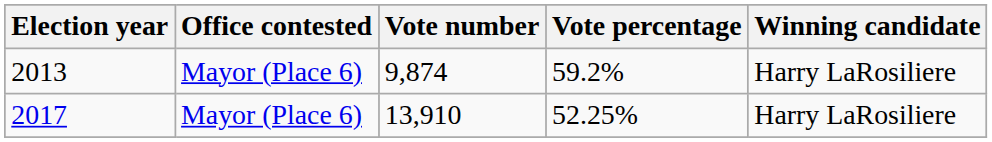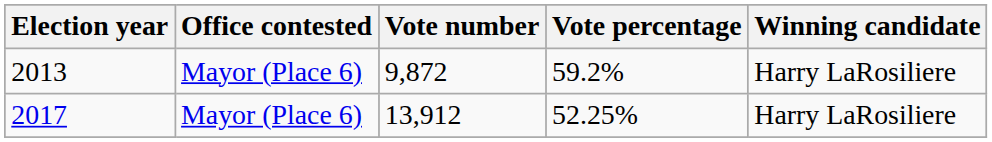 <table class="wikitable">
 <tr>
 <th>Election year</th>
 <th>Office contested</th>
 <th>Vote number</th>
 <th>Vote percentage</th>
 <th>Winning candidate</th>
 </tr>
 <tr>
 <td>2013</td>
 <td><a href='#'>Mayor (Place 6)</a></td>
-<td>9,874</td>
+<td>9,872</td>
 <td>59.2%</td>
 <td>Harry LaRosiliere</td>
 </tr>
 <tr>
 <td><a href='#'>2017</a></td>
 <td><a href='#'>Mayor (Place 6)</a></td>
-<td>13,910</td>
+<td>13,912</td>
 <td>52.25%</td>
 <td>Harry LaRosiliere</td>
 </tr>
 </table>
